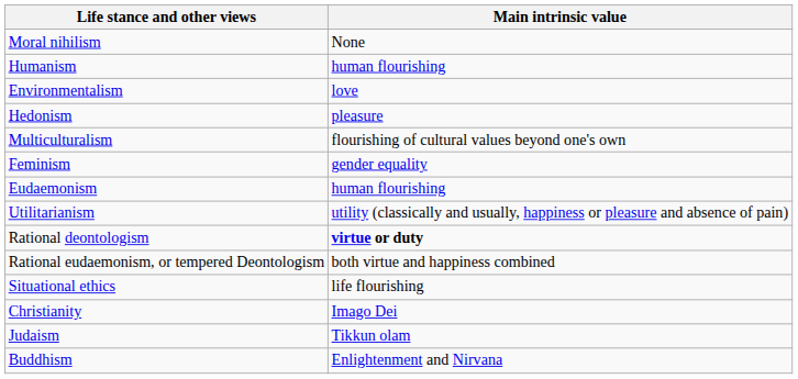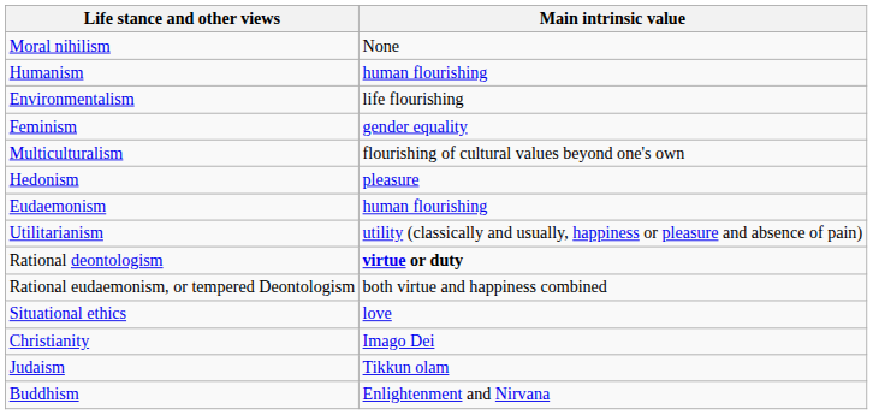 <table class="wikitable">
 <tr>
 <th>Life stance and other views</th>
 <th>Main intrinsic value</th>
 </tr>
 <tr>
 <td><a href='#'>Moral nihilism</a></td>
 <td>None</td>
 </tr>
 <tr>
 <td><a href='#'>Humanism</a></td>
 <td><a href='#'>human flourishing</a></td>
 </tr>
 <tr>
 <td><a href='#'>Environmentalism</a></td>
-<td><a href='#'>love</a></td>
+<td>life flourishing</td>
 </tr>
 <tr>
-<td><a href='#'>Hedonism</a></td>
-<td><a href='#'>pleasure</a></td>
+<td><a href='#'>Feminism</a></td>
+<td><a href='#'>gender equality</a></td>
 </tr>
 <tr>
 <td><a href='#'>Multiculturalism</a></td>
 <td>flourishing of cultural values beyond one's own</td>
 </tr>
 <tr>
-<td><a href='#'>Feminism</a></td>
-<td><a href='#'>gender equality</a></td>
+<td><a href='#'>Hedonism</a></td>
+<td><a href='#'>pleasure</a></td>
 </tr>
 <tr>
 <td><a href='#'>Eudaemonism</a></td>
 <td><a href='#'>human flourishing</a></td>
 </tr>
 <tr>
 <td><a href='#'>Utilitarianism</a></td>
 <td><a href='#'>utility</a> (classically and usually, <a href='#'>happiness</a> or <a href='#'>pleasure</a> and absence of pain)</td>
 </tr>
 <tr>
 <td>Rational <a href='#'>deontologism</a></td>
 <td><strong><a href='#'>virtue</a> or duty</strong></td>
 </tr>
 <tr>
 <td>Rational eudaemonism, or tempered Deontologism</td>
 <td>both virtue and happiness combined</td>
 </tr>
 <tr>
 <td><a href='#'>Situational ethics</a></td>
-<td>life flourishing</td>
+<td><a href='#'>love</a></td>
 </tr>
 <tr>
 <td><a href='#'>Christianity</a></td>
 <td><a href='#'>Imago Dei</a></td>
 </tr>
 <tr>
 <td><a href='#'>Judaism</a></td>
 <td><a href='#'>Tikkun olam</a></td>
 </tr>
 <tr>
 <td><a href='#'>Buddhism</a></td>
 <td><a href='#'>Enlightenment</a> and <a href='#'>Nirvana</a></td>
 </tr>
 </table>
